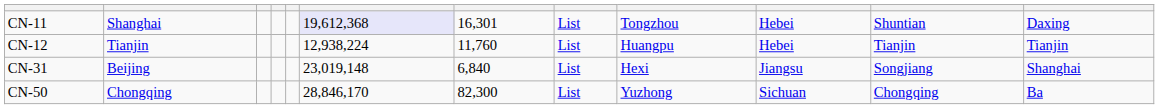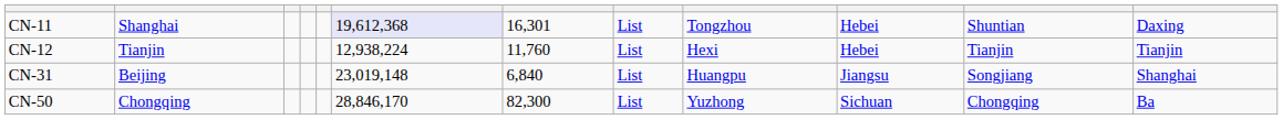 <table class="wikitable sortable" width=100% style="font-size:100%;" align=center>
 <tr>
 <th align="right"></th>
 <th align="left"></th>
 <th align="left"></th>
 <th align="left"></th>
 <th align="left"></th>
 <th align="right"></th>
 <th align="right"></th>
 <th align="left"></th>
 <th align="left"></th>
 <th align="left"></th>
 <th align="left"></th>
 <th align="left"></th>
 </tr>
 <tr>
 <td>CN-11</td>
 <td><a href='#'>Shanghai</a></td>
 <td></td>
 <td></td>
 <td> </td>
 <td style="background: lavender;">19,612,368</td>
 <td>16,301</td>
 <td><a href='#'>List</a> </td>
 <td><a href='#'>Tongzhou</a></td>
 <td><a href='#'>Hebei</a><br></td>
 <td><a href='#'>Shuntian</a></td>
 <td><a href='#'>Daxing</a></td>
 </tr>
 <tr>
 <td>CN-12</td>
 <td><a href='#'>Tianjin</a></td>
 <td></td>
 <td></td>
 <td> </td>
 <td>12,938,224</td>
 <td>11,760</td>
 <td><a href='#'>List</a> </td>
-<td><a href='#'>Huangpu</a></td>
+<td><a href='#'>Hexi</a></td>
 <td><a href='#'>Hebei</a><br></td>
 <td><a href='#'>Tianjin</a></td>
 <td><a href='#'>Tianjin</a></td>
 </tr>
 <tr>
 <td>CN-31</td>
 <td><a href='#'>Beijing</a></td>
 <td></td>
 <td></td>
 <td> </td>
 <td>23,019,148</td>
 <td>6,840</td>
 <td><a href='#'>List</a> </td>
-<td><a href='#'>Hexi</a></td>
+<td><a href='#'>Huangpu</a></td>
 <td><a href='#'>Jiangsu</a><br></td>
 <td><a href='#'>Songjiang</a></td>
 <td><a href='#'>Shanghai</a></td>
 </tr>
 <tr>
 <td>CN-50</td>
 <td><a href='#'>Chongqing</a></td>
 <td></td>
 <td></td>
 <td> </td>
 <td>28,846,170<br></td>
 <td>82,300<br></td>
 <td><a href='#'>List</a> </td>
 <td><a href='#'>Yuzhong</a></td>
 <td><a href='#'>Sichuan</a><br></td>
 <td><a href='#'>Chongqing</a></td>
 <td><a href='#'>Ba</a></td>
 </tr>
 </table>
